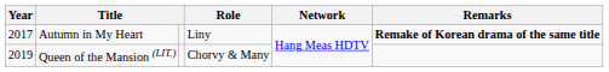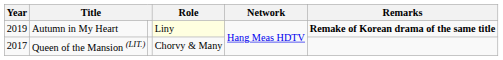 <table class="wikitable">
 <tr>
 <th>Year</th>
 <th colspan="2">Title</th>
 <th>Role</th>
 <th>Network</th>
 <th>Remarks</th>
 </tr>
 <tr>
-<td>2017</td>
+<td>2019</td>
 <td>Autumn in My Heart</td>
 <td></td>
-<td>Liny</td>
+<td style="background: lightyellow;">Liny</td>
 <td rowspan="2"><a href='#'>Hang Meas HDTV</a></td>
 <td><strong>Remake of Korean drama of the same title</strong></td>
 </tr>
 <tr>
-<td>2019</td>
+<td>2017</td>
 <td>Queen of the Mansion <em><sup>(LIT.)</sup></em></td>
 <td></td>
 <td>Chorvy & Many</td>
 <td></td>
 </tr>
 </table>
